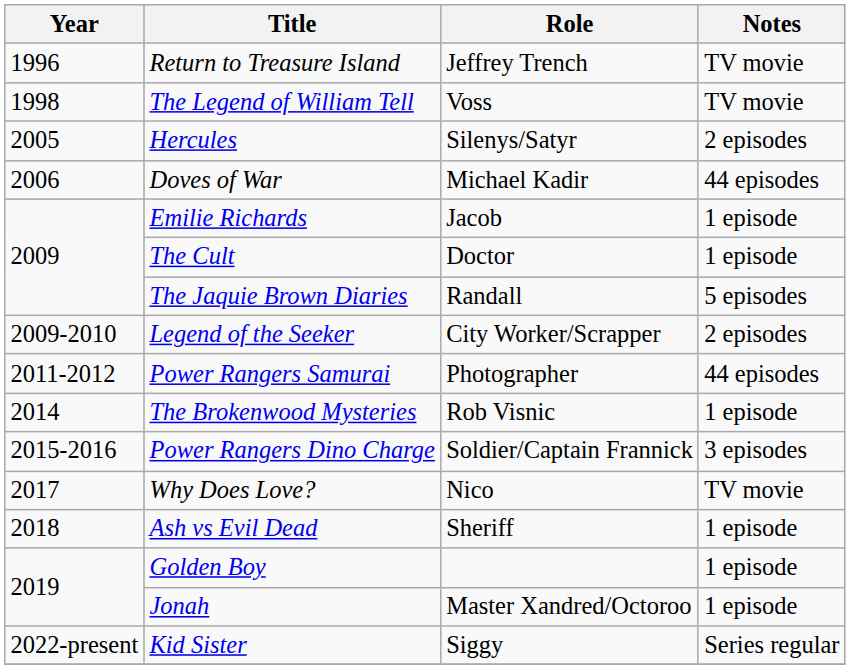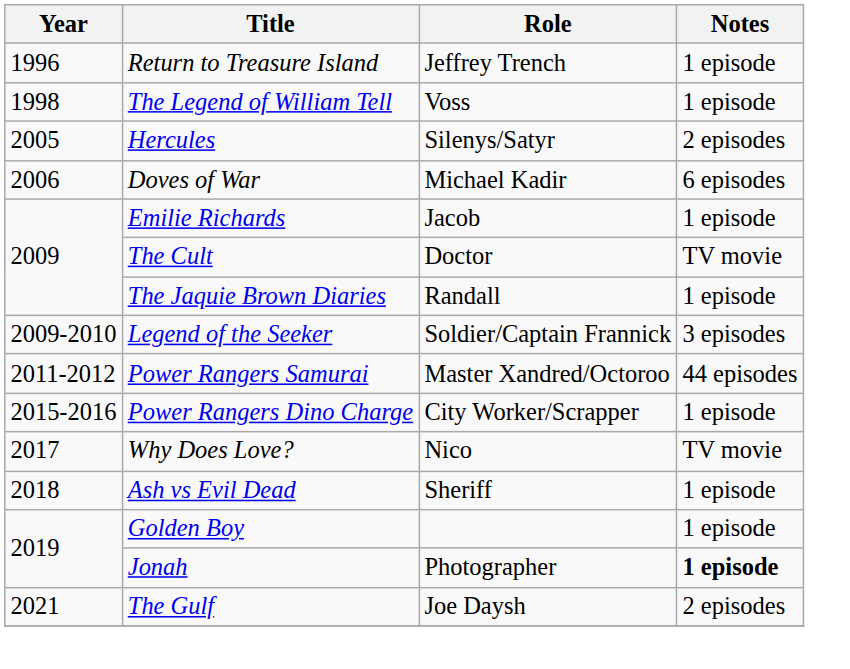 <table class="wikitable">
 <tr>
 <th>Year</th>
 <th>Title</th>
 <th>Role</th>
 <th>Notes</th>
 </tr>
 <tr>
 <td>1996</td>
 <td><em>Return to Treasure Island</em></td>
 <td>Jeffrey Trench</td>
-<td>TV movie</td>
+<td>1 episode</td>
 </tr>
 <tr>
 <td>1998</td>
 <td><em><a href='#'>The Legend of William Tell</a></em></td>
 <td>Voss</td>
-<td>TV movie</td>
+<td>1 episode</td>
 </tr>
 <tr>
 <td>2005</td>
 <td><em><a href='#'>Hercules</a></em></td>
 <td>Silenys/Satyr</td>
 <td>2 episodes</td>
 </tr>
 <tr>
 <td>2006</td>
 <td><em>Doves of War</em></td>
 <td>Michael Kadir</td>
-<td>44 episodes</td>
+<td>6 episodes</td>
 </tr>
 <tr>
 <td rowspan="3">2009</td>
 <td><em><a href='#'>Emilie Richards</a></em></td>
 <td>Jacob</td>
 <td>1 episode</td>
 </tr>
 <tr>
 <td><em><a href='#'>The Cult</a></em></td>
 <td>Doctor</td>
-<td>1 episode</td>
+<td>TV movie</td>
 </tr>
 <tr>
 <td><em><a href='#'>The Jaquie Brown Diaries</a></em></td>
 <td>Randall</td>
-<td>5 episodes</td>
+<td>1 episode</td>
 </tr>
 <tr>
 <td>2009-2010</td>
 <td><em><a href='#'>Legend of the Seeker</a></em></td>
-<td>City Worker/Scrapper</td>
-<td>2 episodes</td>
+<td>Soldier/Captain Frannick</td>
+<td>3 episodes</td>
 </tr>
 <tr>
 <td>2011-2012</td>
 <td><em><a href='#'>Power Rangers Samurai</a></em></td>
-<td>Photographer</td>
+<td>Master Xandred/Octoroo</td>
 <td>44 episodes</td>
-</tr>
-<tr>
-<td>2014</td>
-<td><em><a href='#'>The Brokenwood Mysteries</a></em></td>
-<td>Rob Visnic</td>
-<td>1 episode</td>
 </tr>
 <tr>
 <td>2015-2016</td>
 <td><em><a href='#'>Power Rangers Dino Charge</a></em></td>
-<td>Soldier/Captain Frannick</td>
-<td>3 episodes</td>
+<td>City Worker/Scrapper</td>
+<td>1 episode</td>
 </tr>
 <tr>
 <td>2017</td>
 <td><em>Why Does Love?</em></td>
 <td>Nico</td>
 <td>TV movie</td>
 </tr>
 <tr>
 <td>2018</td>
 <td><em><a href='#'>Ash vs Evil Dead</a></em></td>
 <td>Sheriff</td>
 <td>1 episode</td>
 </tr>
 <tr>
 <td rowspan="2">2019</td>
 <td><em><a href='#'>Golden Boy</a></em></td>
 <td></td>
 <td>1 episode</td>
 </tr>
 <tr>
 <td><em><a href='#'>Jonah</a></em></td>
-<td>Master Xandred/Octoroo</td>
-<td>1 episode</td>
+<td>Photographer</td>
+<td><strong>1 episode</strong></td>
 </tr>
 <tr>
-<td>2022-present</td>
-<td><em><a href='#'>Kid Sister</a></em></td>
-<td>Siggy</td>
-<td>Series regular</td>
+<td>2021</td>
+<td><em><a href='#'>The Gulf</a></em></td>
+<td>Joe Daysh</td>
+<td>2 episodes</td>
 </tr>
 <tr>
 </tr>
 </table>
